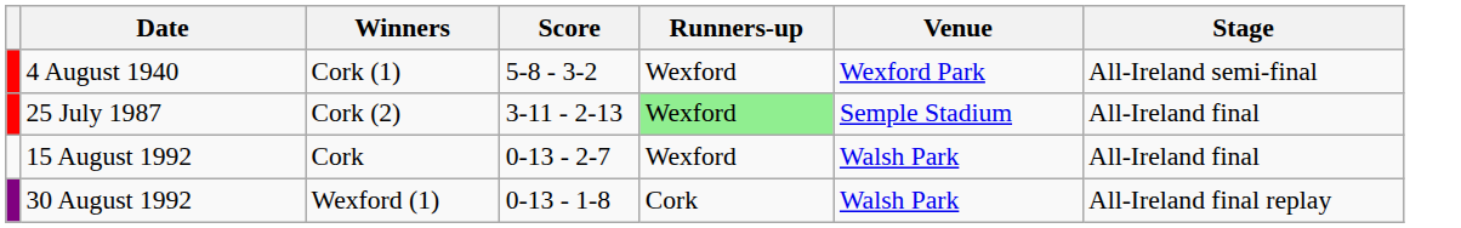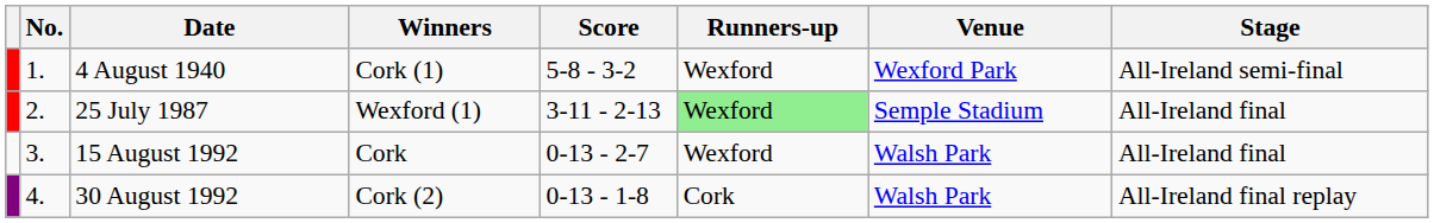 <table class="wikitable" style="font-size:90%">
 <tr>
 <th width=1></th>
+<th width=5>No.</th>
 <th width=150>Date</th>
 <th width=100>Winners</th>
 <th width=70>Score</th>
 <th width=100>Runners-up</th>
 <th width=130>Venue</th>
 <th width=170>Stage</th>
 </tr>
 <tr>
 <td style="background-color:#FF0000"></td>
+<td>1.</td>
 <td>4 August 1940</td>
 <td>Cork (1)</td>
 <td>5-8 - 3-2</td>
 <td>Wexford</td>
 <td><a href='#'>Wexford Park</a></td>
 <td>All-Ireland semi-final</td>
 </tr>
 <tr>
 <td style="background-color:#FF0000"></td>
+<td>2.</td>
 <td>25 July 1987</td>
-<td>Cork (2)</td>
+<td>Wexford (1)</td>
 <td>3-11 - 2-13</td>
 <td style="background: lightgreen;">Wexford</td>
 <td><a href='#'>Semple Stadium</a></td>
 <td>All-Ireland final</td>
 </tr>
 <tr>
 <td></td>
+<td>3.</td>
 <td>15 August 1992</td>
 <td>Cork</td>
 <td>0-13 - 2-7</td>
 <td>Wexford</td>
 <td><a href='#'>Walsh Park</a></td>
 <td>All-Ireland final</td>
 </tr>
 <tr>
 <td style="background-color:#800080"></td>
+<td>4.</td>
 <td>30 August 1992</td>
-<td>Wexford (1)</td>
+<td>Cork (2)</td>
 <td>0-13 - 1-8</td>
 <td>Cork</td>
 <td><a href='#'>Walsh Park</a></td>
 <td>All-Ireland final replay</td>
 </tr>
 </table>
